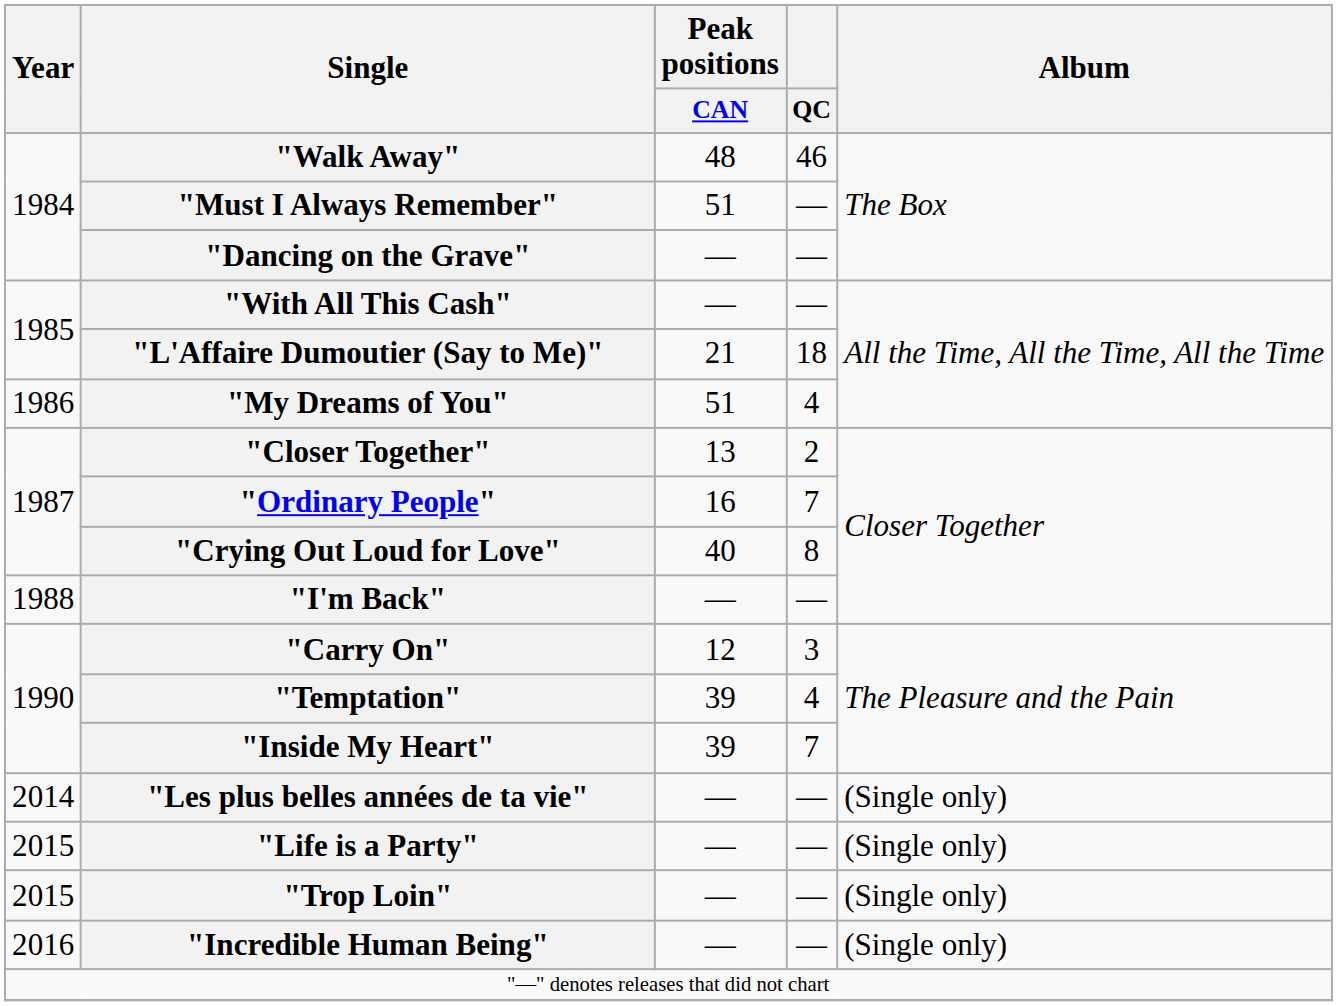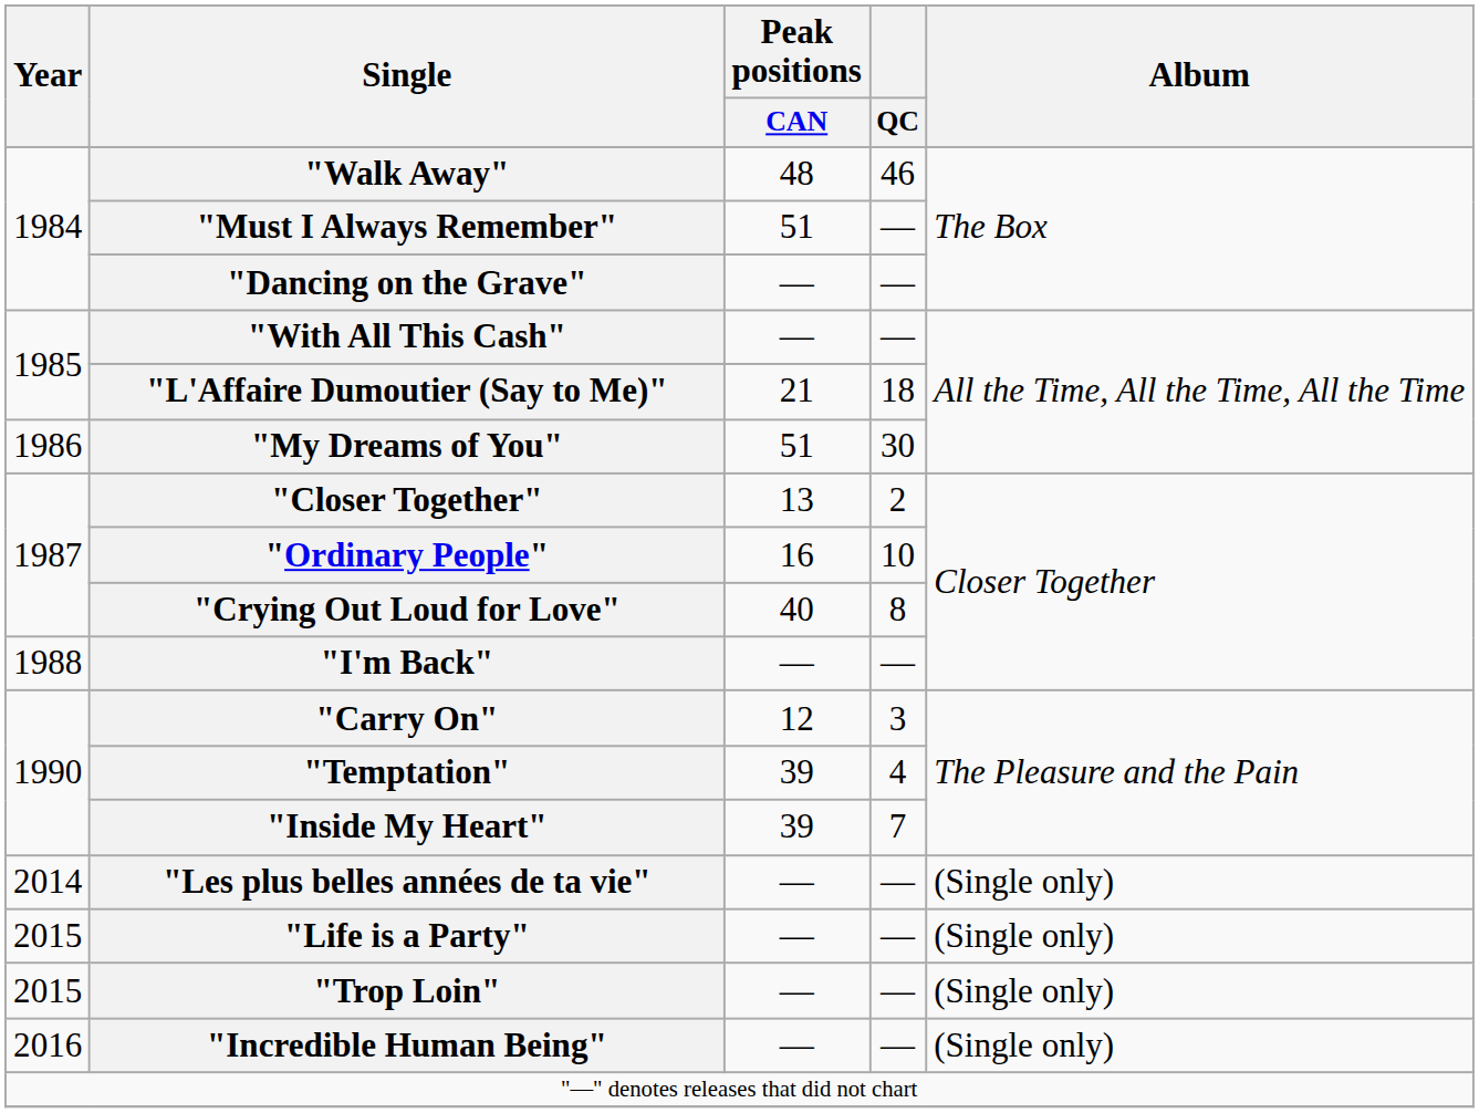 <table class="wikitable plainrowheaders" style="text-align:center;">
 <tr>
 <th rowspan="2">Year</th>
 <th rowspan="2" style="width:18em;">Single</th>
 <th colspan="1">Peak positions</th>
 <th></th>
 <th rowspan="2">Album</th>
 </tr>
 <tr style="font-size:smaller;">
 <th width="50"><a href='#'>CAN</a><br></th>
 <th><strong>QC</strong></th>
 </tr>
 <tr>
 <td rowspan="3">1984</td>
 <th scope="row">"Walk Away"</th>
 <td>48</td>
 <td>46</td>
 <td rowspan="3" align="left"><em>The Box</em></td>
 </tr>
 <tr>
 <th scope="row">"Must I Always Remember"</th>
 <td>51</td>
 <td>—</td>
 </tr>
 <tr>
 <th scope="row">"Dancing on the Grave"</th>
 <td>—</td>
 <td>—</td>
 </tr>
 <tr>
 <td rowspan="2">1985</td>
 <th scope="row">"With All This Cash"</th>
 <td>—</td>
 <td>—</td>
 <td rowspan="3" align="left"><em>All the Time, All the Time, All the Time</em></td>
 </tr>
 <tr>
 <th scope="row">"L'Affaire Dumoutier (Say to Me)"</th>
 <td>21</td>
 <td>18</td>
 </tr>
 <tr>
 <td>1986</td>
 <th scope="row">"My Dreams of You"</th>
 <td>51</td>
-<td>4</td>
+<td>30</td>
 </tr>
 <tr>
 <td rowspan="3">1987</td>
 <th scope="row">"Closer Together"</th>
 <td>13</td>
 <td>2</td>
 <td rowspan="4" align="left"><em>Closer Together</em></td>
 </tr>
 <tr>
 <th scope="row">"<a href='#'>Ordinary People</a>"</th>
 <td>16</td>
-<td>7</td>
+<td>10</td>
 </tr>
 <tr>
 <th scope="row">"Crying Out Loud for Love"</th>
 <td>40</td>
 <td>8</td>
 </tr>
 <tr>
 <td>1988</td>
 <th scope="row">"I'm Back"</th>
 <td>—</td>
 <td>—</td>
 </tr>
 <tr>
 <td rowspan="3">1990</td>
 <th scope="row">"Carry On"</th>
 <td>12</td>
 <td>3</td>
 <td rowspan="3" align="left"><em>The Pleasure and the Pain</em></td>
 </tr>
 <tr>
 <th scope="row">"Temptation"</th>
 <td>39</td>
 <td>4</td>
 </tr>
 <tr>
 <th scope="row">"Inside My Heart"</th>
 <td>39</td>
 <td>7</td>
 </tr>
 <tr>
 <td rowspan="1">2014</td>
 <th scope="row">"Les plus belles années de ta vie"</th>
 <td>—</td>
 <td>—</td>
 <td align="left">(Single only)</td>
 </tr>
 <tr>
 <td rowspan="1">2015</td>
 <th scope="row">"Life is a Party"</th>
 <td>—</td>
 <td>—</td>
 <td align="left">(Single only)</td>
 </tr>
 <tr>
 <td rowspan="1">2015</td>
 <th scope="row">"Trop Loin"</th>
 <td>—</td>
 <td>—</td>
 <td align="left">(Single only)</td>
 </tr>
 <tr>
 <td rowspan="1">2016</td>
 <th scope="row">"Incredible Human Being"</th>
 <td>—</td>
 <td>—</td>
 <td align="left">(Single only)</td>
 </tr>
 <tr>
 <td colspan="11" style="font-size:8pt">"—" denotes releases that did not chart</td>
 </tr>
 <tr>
 </tr>
 </table>
